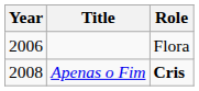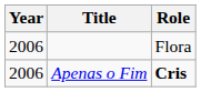 <table class="wikitable sortable">
 <tr>
 <th>Year</th>
 <th>Title</th>
 <th>Role</th>
 </tr>
 <tr>
 <td>2006</td>
 <td><em></em></td>
 <td>Flora</td>
 </tr>
 <tr>
-<td>2008</td>
+<td>2006</td>
 <td><em><a href='#'>Apenas o Fim</a></em></td>
 <td><strong>Cris</strong></td>
 </tr>
 </table>
